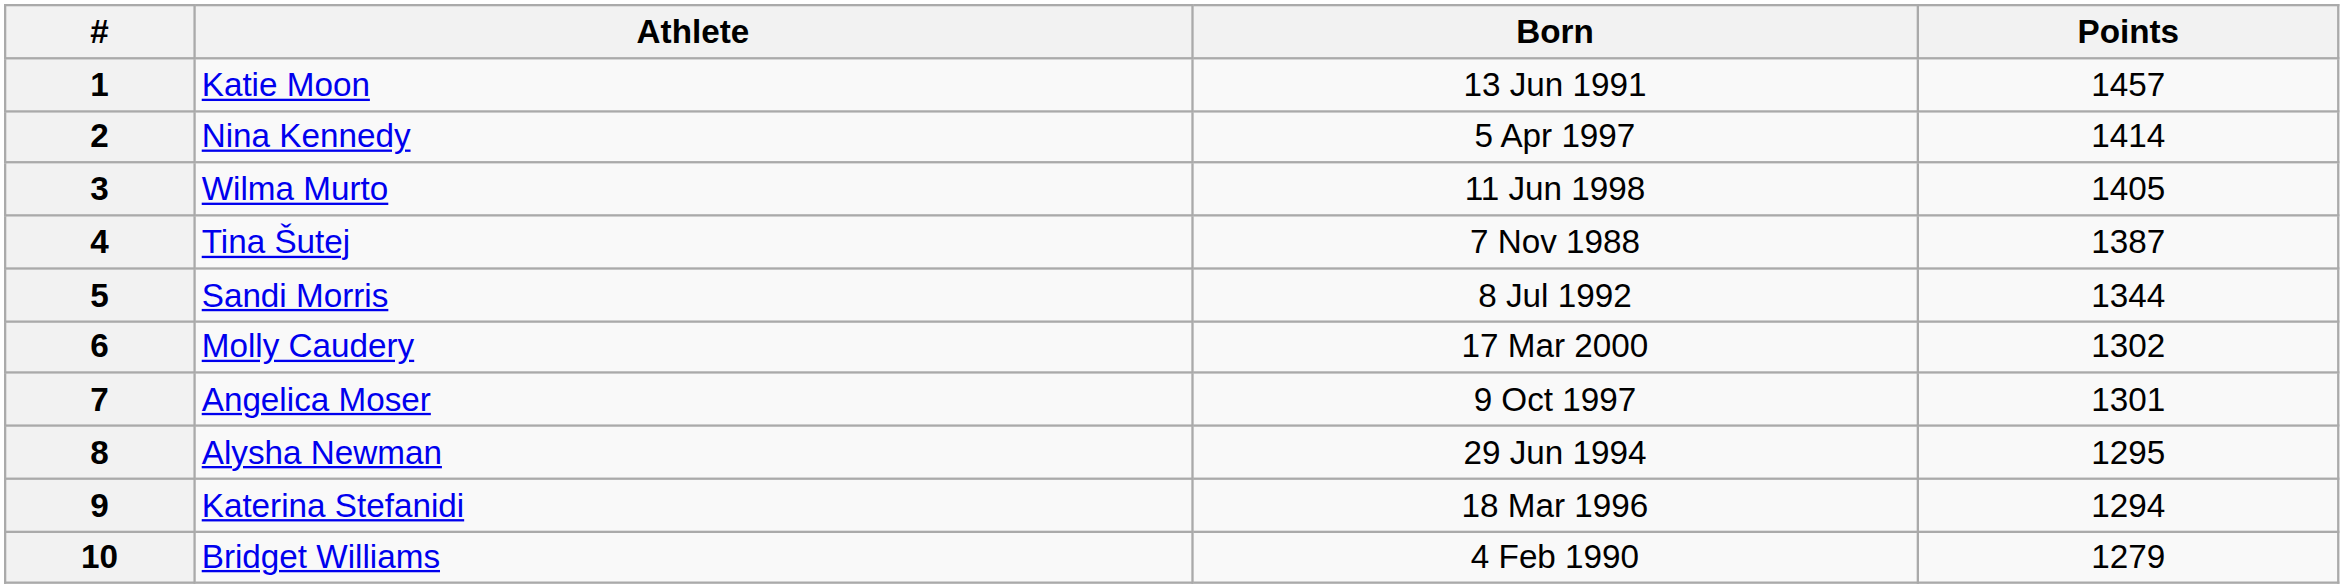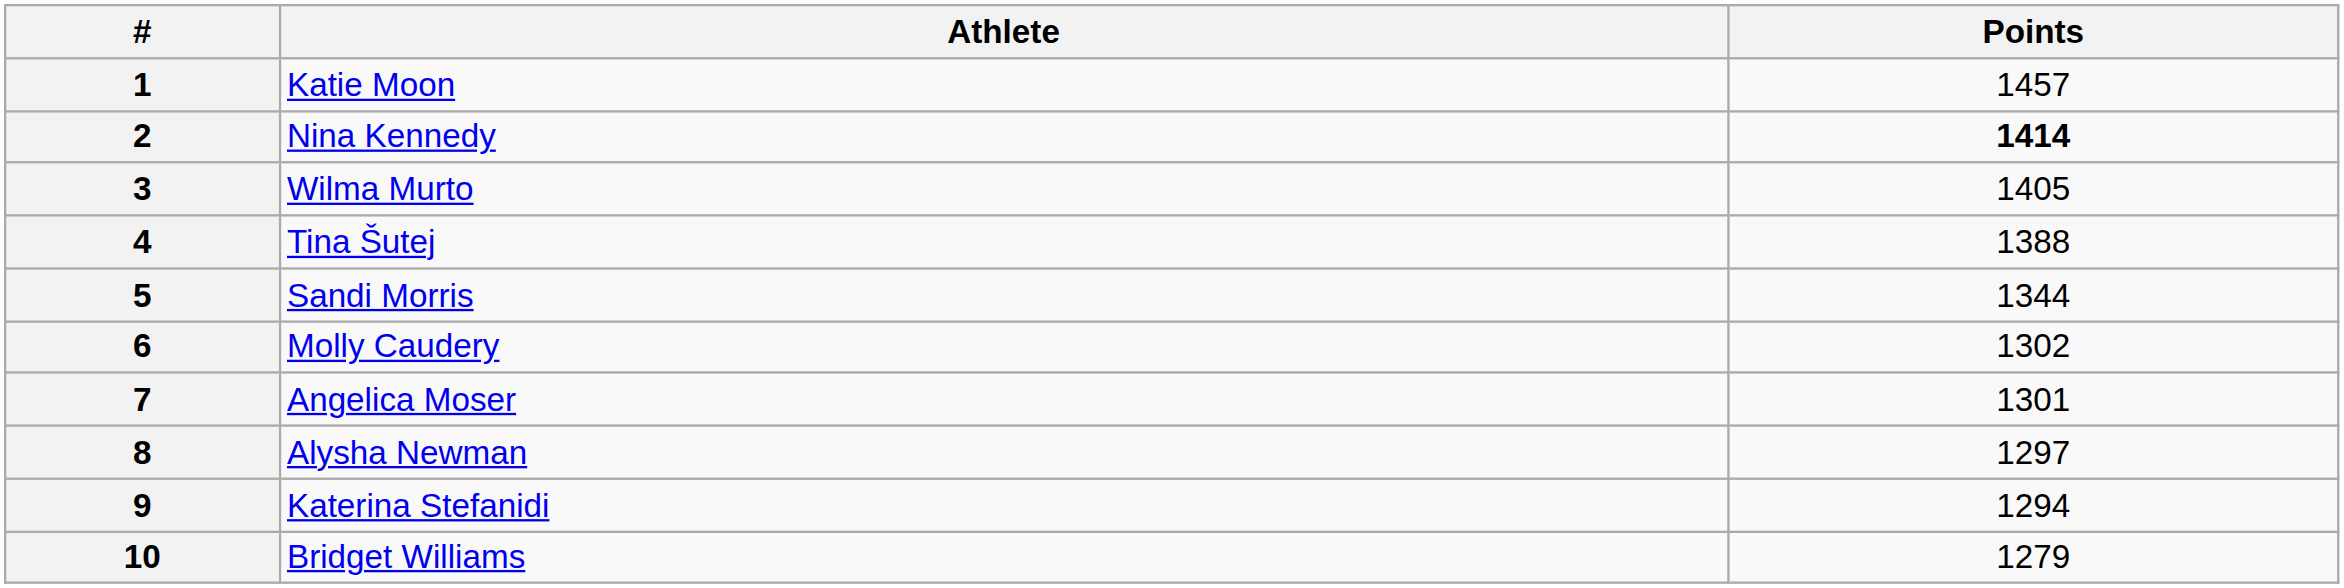 <table class="wikitable" width=80% style="font-size:90%; text-align:center;">
 <tr>
 <th>#</th>
 <th>Athlete</th>
-<th>Born</th>
 <th>Points</th>
 </tr>
 <tr>
 <th>1</th>
 <td align=left> <a href='#'>Katie Moon</a></td>
-<td>13 Jun 1991</td>
 <td>1457</td>
 </tr>
 <tr>
 <th>2</th>
 <td align=left> <a href='#'>Nina Kennedy</a></td>
-<td>5 Apr 1997</td>
-<td>1414</td>
+<td><strong>1414</strong></td>
 </tr>
 <tr>
 <th>3</th>
 <td align=left> <a href='#'>Wilma Murto</a></td>
-<td>11 Jun 1998</td>
 <td>1405</td>
 </tr>
 <tr>
 <th>4</th>
 <td align=left> <a href='#'>Tina Šutej</a></td>
-<td>7 Nov 1988</td>
-<td>1387</td>
+<td>1388</td>
 </tr>
 <tr>
 <th>5</th>
 <td align=left> <a href='#'>Sandi Morris</a></td>
-<td>8 Jul 1992</td>
 <td>1344</td>
 </tr>
 <tr>
 <th>6</th>
 <td align=left> <a href='#'>Molly Caudery</a></td>
-<td>17 Mar 2000</td>
 <td>1302</td>
 </tr>
 <tr>
 <th>7</th>
 <td align=left> <a href='#'>Angelica Moser</a></td>
-<td>9 Oct 1997</td>
 <td>1301</td>
 </tr>
 <tr>
 <th>8</th>
 <td align=left> <a href='#'>Alysha Newman</a></td>
-<td>29 Jun 1994</td>
-<td>1295</td>
+<td>1297</td>
 </tr>
 <tr>
 <th>9</th>
 <td align=left> <a href='#'>Katerina Stefanidi</a></td>
-<td>18 Mar 1996</td>
 <td>1294</td>
 </tr>
 <tr>
 <th>10</th>
 <td align=left> <a href='#'>Bridget Williams</a></td>
-<td>4 Feb 1990</td>
 <td>1279</td>
 </tr>
 </table>
